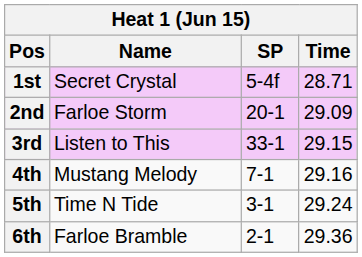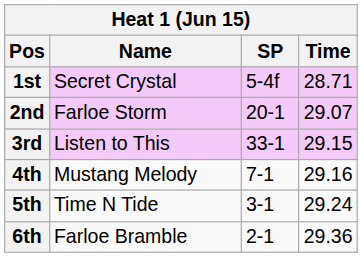 <table class="wikitable">
 <tr>
 <th colspan="6">Heat 1 (Jun 15)</th>
 </tr>
 <tr>
 <th width=20>Pos</th>
 <th width=150>Name</th>
 <th width=40>SP</th>
 <th width=40>Time</th>
 </tr>
 <tr style="background: #f4caf9;">
 <th>1st</th>
 <td>Secret Crystal</td>
 <td>5-4f</td>
 <td>28.71</td>
 </tr>
 <tr style="background: #f4caf9;">
 <th>2nd</th>
 <td>Farloe Storm</td>
 <td>20-1</td>
-<td>29.09</td>
+<td>29.07</td>
 </tr>
 <tr style="background: #f4caf9;">
 <th>3rd</th>
 <td>Listen to This</td>
 <td>33-1</td>
 <td>29.15</td>
 </tr>
 <tr>
 <th>4th</th>
 <td>Mustang Melody</td>
 <td>7-1</td>
 <td>29.16</td>
 </tr>
 <tr>
 <th>5th</th>
 <td>Time N Tide</td>
 <td>3-1</td>
 <td>29.24</td>
 </tr>
 <tr>
 <th>6th</th>
 <td>Farloe Bramble</td>
 <td>2-1</td>
 <td>29.36</td>
 </tr>
 </table>
